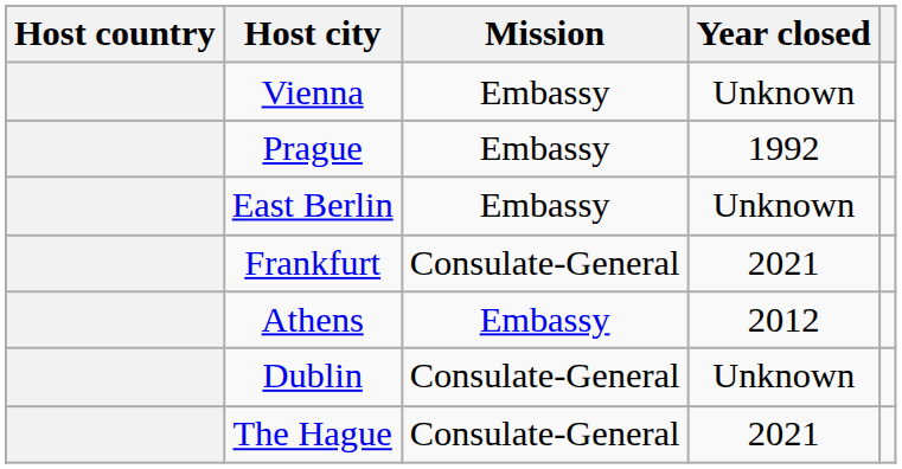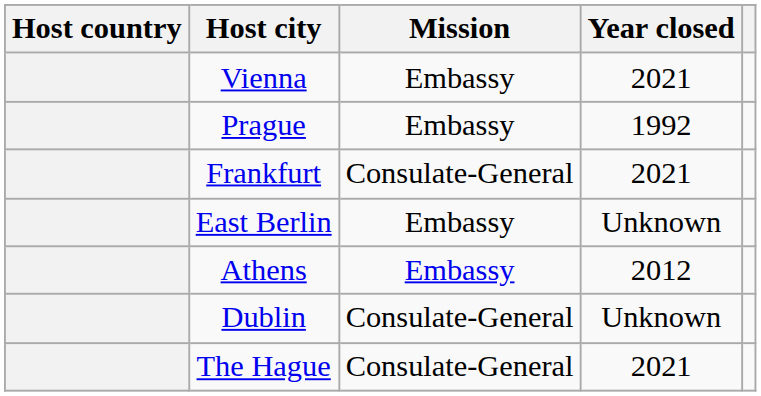 <table class="wikitable plainrowheaders" style="text-align:center;">
 <tr>
 <th scope="col">Host country</th>
 <th scope="col">Host city</th>
 <th scope="col">Mission</th>
 <th scope="col">Year closed</th>
 <th scope="col"></th>
 </tr>
 <tr>
 <th scope="row"></th>
 <td><a href='#'>Vienna</a></td>
 <td>Embassy</td>
-<td>Unknown</td>
+<td>2021</td>
 <td></td>
 </tr>
 <tr>
 <th scope="row"></th>
 <td><a href='#'>Prague</a></td>
 <td>Embassy</td>
 <td>1992</td>
 <td></td>
 </tr>
 <tr>
 <th scope="row"></th>
-<td><a href='#'>East Berlin</a></td>
-<td>Embassy</td>
-<td>Unknown</td>
+<td><a href='#'>Frankfurt</a></td>
+<td>Consulate-General</td>
+<td>2021</td>
 <td></td>
 </tr>
 <tr>
 <th scope="row"></th>
-<td><a href='#'>Frankfurt</a></td>
-<td>Consulate-General</td>
-<td>2021</td>
+<td><a href='#'>East Berlin</a></td>
+<td>Embassy</td>
+<td>Unknown</td>
 <td></td>
 </tr>
 <tr>
 <th scope="row"></th>
 <td><a href='#'>Athens</a></td>
 <td><a href='#'>Embassy</a></td>
 <td>2012</td>
 <td></td>
 </tr>
 <tr>
 <th scope="row"></th>
 <td><a href='#'>Dublin</a></td>
 <td>Consulate-General</td>
 <td>Unknown</td>
 <td></td>
 </tr>
 <tr>
 <th scope="row"></th>
 <td><a href='#'>The Hague</a></td>
 <td>Consulate-General</td>
 <td>2021</td>
 <td></td>
 </tr>
 </table>
